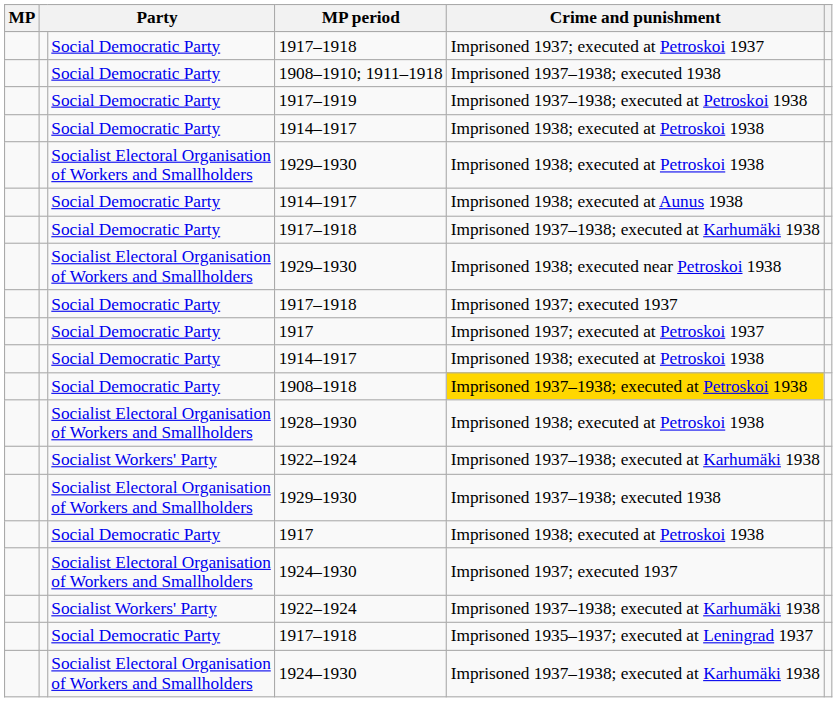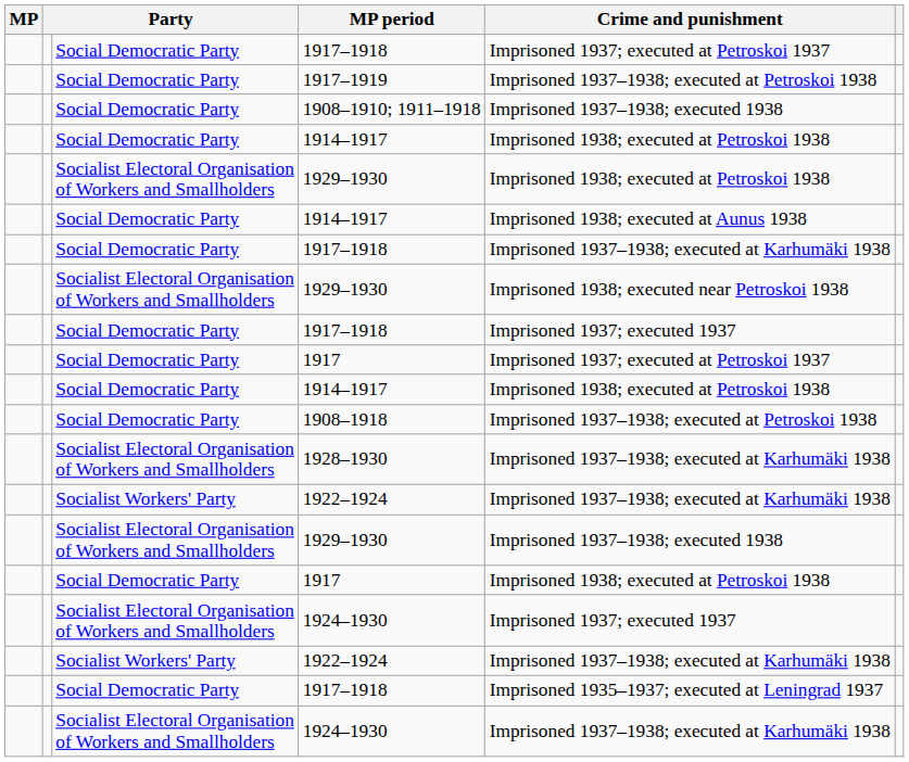 <table class="wikitable plainrowheaders sortable" style="font-size:100%; text-align:left;">
 <tr>
 <th>MP</th>
 <th colspan="2">Party</th>
 <th>MP period</th>
 <th>Crime and punishment</th>
 <th></th>
 </tr>
 <tr>
 <td></td>
 <td></td>
 <td><a href='#'>Social Democratic Party</a></td>
 <td>1917–1918</td>
 <td>Imprisoned 1937; executed at <a href='#'>Petroskoi</a> 1937</td>
 <td></td>
 </tr>
 <tr>
 <td></td>
 <td></td>
 <td><a href='#'>Social Democratic Party</a></td>
-<td>1908–1910; 1911–1918</td>
-<td>Imprisoned 1937–1938; executed 1938</td>
+<td>1917–1919</td>
+<td>Imprisoned 1937–1938; executed at <a href='#'>Petroskoi</a> 1938</td>
 <td></td>
 </tr>
 <tr>
 <td></td>
 <td></td>
 <td><a href='#'>Social Democratic Party</a></td>
-<td>1917–1919</td>
-<td>Imprisoned 1937–1938; executed at <a href='#'>Petroskoi</a> 1938</td>
+<td>1908–1910; 1911–1918</td>
+<td>Imprisoned 1937–1938; executed 1938</td>
 <td></td>
 </tr>
 <tr>
 <td></td>
 <td></td>
 <td><a href='#'>Social Democratic Party</a></td>
 <td>1914–1917</td>
 <td>Imprisoned 1938; executed at <a href='#'>Petroskoi</a> 1938</td>
 <td></td>
 </tr>
 <tr>
 <td></td>
 <td></td>
 <td><a href='#'>Socialist Electoral Organisation<br>of Workers and Smallholders</a></td>
 <td>1929–1930</td>
 <td>Imprisoned 1938; executed at <a href='#'>Petroskoi</a> 1938</td>
 <td></td>
 </tr>
 <tr>
 <td></td>
 <td></td>
 <td><a href='#'>Social Democratic Party</a></td>
 <td>1914–1917</td>
 <td>Imprisoned 1938; executed at <a href='#'>Aunus</a> 1938</td>
 <td></td>
 </tr>
 <tr>
 <td></td>
 <td></td>
 <td><a href='#'>Social Democratic Party</a></td>
 <td>1917–1918</td>
 <td>Imprisoned 1937–1938; executed at <a href='#'>Karhumäki</a> 1938</td>
 <td></td>
 </tr>
 <tr>
 <td></td>
 <td></td>
 <td><a href='#'>Socialist Electoral Organisation<br>of Workers and Smallholders</a></td>
 <td>1929–1930</td>
 <td>Imprisoned 1938; executed near <a href='#'>Petroskoi</a> 1938</td>
 <td></td>
 </tr>
 <tr>
 <td></td>
 <td></td>
 <td><a href='#'>Social Democratic Party</a></td>
 <td>1917–1918</td>
 <td>Imprisoned 1937; executed 1937</td>
 <td></td>
 </tr>
 <tr>
 <td></td>
 <td></td>
 <td><a href='#'>Social Democratic Party</a></td>
 <td>1917</td>
 <td>Imprisoned 1937; executed at <a href='#'>Petroskoi</a> 1937</td>
 <td></td>
 </tr>
 <tr>
 <td></td>
 <td></td>
 <td><a href='#'>Social Democratic Party</a></td>
 <td>1914–1917</td>
 <td>Imprisoned 1938; executed at <a href='#'>Petroskoi</a> 1938</td>
 <td></td>
 </tr>
 <tr>
 <td></td>
 <td></td>
 <td><a href='#'>Social Democratic Party</a></td>
 <td>1908–1918</td>
-<td style="background: gold;">Imprisoned 1937–1938; executed at <a href='#'>Petroskoi</a> 1938</td>
+<td>Imprisoned 1937–1938; executed at <a href='#'>Petroskoi</a> 1938</td>
 <td></td>
 </tr>
 <tr>
 <td></td>
 <td></td>
 <td><a href='#'>Socialist Electoral Organisation<br>of Workers and Smallholders</a></td>
 <td>1928–1930</td>
-<td>Imprisoned 1938; executed at <a href='#'>Petroskoi</a> 1938</td>
+<td>Imprisoned 1937–1938; executed at <a href='#'>Karhumäki</a> 1938</td>
 <td></td>
 </tr>
 <tr>
 <td></td>
 <td></td>
 <td><a href='#'>Socialist Workers' Party</a></td>
 <td>1922–1924</td>
 <td>Imprisoned 1937–1938; executed at <a href='#'>Karhumäki</a> 1938</td>
 <td></td>
 </tr>
 <tr>
 <td></td>
 <td></td>
 <td><a href='#'>Socialist Electoral Organisation<br>of Workers and Smallholders</a></td>
 <td>1929–1930</td>
 <td>Imprisoned 1937–1938; executed 1938</td>
 <td></td>
 </tr>
 <tr>
 <td></td>
 <td></td>
 <td><a href='#'>Social Democratic Party</a></td>
 <td>1917</td>
 <td>Imprisoned 1938; executed at <a href='#'>Petroskoi</a> 1938</td>
 <td></td>
 </tr>
 <tr>
 <td></td>
 <td></td>
 <td><a href='#'>Socialist Electoral Organisation<br>of Workers and Smallholders</a></td>
 <td>1924–1930</td>
 <td>Imprisoned 1937; executed 1937</td>
 <td></td>
 </tr>
 <tr>
 <td></td>
 <td></td>
 <td><a href='#'>Socialist Workers' Party</a></td>
 <td>1922–1924</td>
 <td>Imprisoned 1937–1938; executed at <a href='#'>Karhumäki</a> 1938</td>
 <td></td>
 </tr>
 <tr>
 <td></td>
 <td></td>
 <td><a href='#'>Social Democratic Party</a></td>
 <td>1917–1918</td>
 <td>Imprisoned 1935–1937; executed at <a href='#'>Leningrad</a> 1937</td>
 <td></td>
 </tr>
 <tr>
 <td></td>
 <td></td>
 <td><a href='#'>Socialist Electoral Organisation<br>of Workers and Smallholders</a></td>
 <td>1924–1930</td>
 <td>Imprisoned 1937–1938; executed at <a href='#'>Karhumäki</a> 1938</td>
 <td></td>
 </tr>
 </table>
